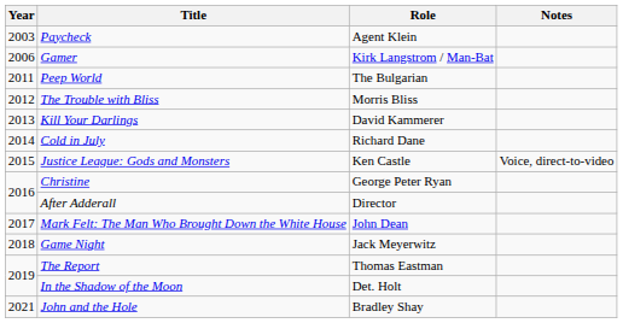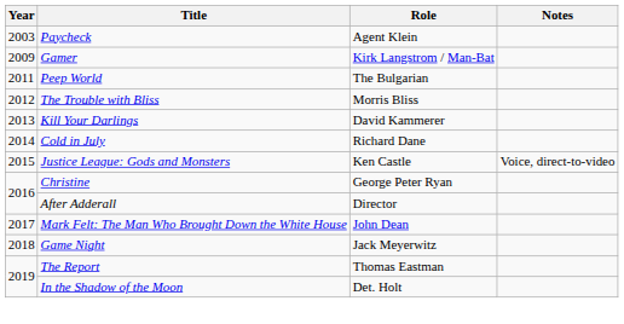 <table class="wikitable sortable">
 <tr>
 <th>Year</th>
 <th>Title</th>
 <th>Role</th>
 <th class="unsortable">Notes</th>
 </tr>
 <tr>
 <td>2003</td>
 <td><em><a href='#'>Paycheck</a></em></td>
 <td>Agent Klein</td>
 <td></td>
 </tr>
 <tr>
-<td>2006</td>
+<td>2009</td>
 <td><em><a href='#'>Gamer</a></em></td>
 <td><a href='#'>Kirk Langstrom</a> / <a href='#'>Man-Bat</a></td>
 <td></td>
 </tr>
 <tr>
 <td>2011</td>
 <td><em><a href='#'>Peep World</a></em></td>
 <td>The Bulgarian</td>
 <td></td>
 </tr>
 <tr>
 <td>2012</td>
 <td><em><a href='#'>The Trouble with Bliss</a></em></td>
 <td>Morris Bliss</td>
 <td></td>
 </tr>
 <tr>
 <td>2013</td>
 <td><em><a href='#'>Kill Your Darlings</a></em></td>
 <td>David Kammerer</td>
 <td></td>
 </tr>
 <tr>
 <td>2014</td>
 <td><em><a href='#'>Cold in July</a></em></td>
 <td>Richard Dane</td>
 <td></td>
 </tr>
 <tr>
 <td>2015</td>
 <td><em><a href='#'>Justice League: Gods and Monsters</a></em></td>
 <td>Ken Castle</td>
 <td>Voice, direct-to-video</td>
 </tr>
 <tr>
 <td rowspan="2">2016</td>
 <td><em><a href='#'>Christine</a></em></td>
 <td>George Peter Ryan</td>
 <td></td>
 </tr>
 <tr>
 <td><em>After Adderall</em></td>
 <td>Director</td>
 <td></td>
 </tr>
 <tr>
 <td>2017</td>
 <td><em><a href='#'>Mark Felt: The Man Who Brought Down the White House</a></em></td>
 <td><a href='#'>John Dean</a></td>
 <td></td>
 </tr>
 <tr>
 <td>2018</td>
 <td><em><a href='#'>Game Night</a></em></td>
 <td>Jack Meyerwitz</td>
 <td></td>
 </tr>
 <tr>
 <td rowspan="2">2019</td>
 <td><em><a href='#'>The Report</a></em></td>
 <td>Thomas Eastman</td>
 <td></td>
 </tr>
 <tr>
 <td><em><a href='#'>In the Shadow of the Moon</a></em></td>
 <td>Det. Holt</td>
 <td></td>
 </tr>
-<tr>
-<td>2021</td>
-<td><em><a href='#'>John and the Hole</a></em></td>
-<td>Bradley Shay</td>
-<td></td>
-</tr>
 </table>
